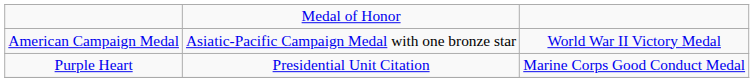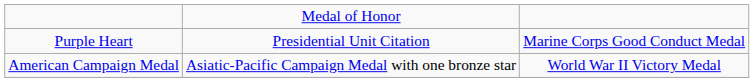 <table class="wikitable" style="margin:1em auto; text-align:center;">
 <tr>
 <td></td>
 <td><a href='#'>Medal of Honor</a></td>
 <td></td>
 </tr>
 <tr>
+<td><a href='#'>Purple Heart</a></td>
+<td><a href='#'>Presidential Unit Citation</a></td>
+<td><a href='#'>Marine Corps Good Conduct Medal</a></td>
+</tr>
+<tr>
 <td><a href='#'>American Campaign Medal</a></td>
 <td><a href='#'>Asiatic-Pacific Campaign Medal</a> with one bronze star</td>
 <td><a href='#'>World War II Victory Medal</a></td>
 </tr>
 <tr>
-<td><a href='#'>Purple Heart</a></td>
-<td><a href='#'>Presidential Unit Citation</a></td>
-<td><a href='#'>Marine Corps Good Conduct Medal</a></td>
-</tr>
-<tr>
 </tr>
 </table>
